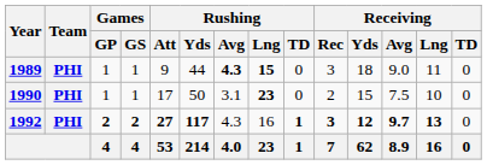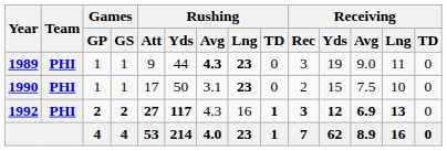 <table class="wikitable" style="text-align:center;">
 <tr>
 <th rowspan="2">Year</th>
 <th rowspan="2">Team</th>
 <th colspan="2">Games</th>
 <th colspan="5">Rushing</th>
 <th colspan="5">Receiving</th>
 </tr>
 <tr>
 <th>GP</th>
 <th>GS</th>
 <th>Att</th>
 <th>Yds</th>
 <th>Avg</th>
 <th>Lng</th>
 <th>TD</th>
 <th>Rec</th>
 <th>Yds</th>
 <th>Avg</th>
 <th>Lng</th>
 <th>TD</th>
 </tr>
 <tr>
 <th><a href='#'>1989</a></th>
 <th><a href='#'>PHI</a></th>
 <td>1</td>
 <td>1</td>
 <td>9</td>
 <td>44</td>
 <td><strong>4.3</strong></td>
-<td><strong>15</strong></td>
+<td><strong>23</strong></td>
 <td>0</td>
 <td>3</td>
-<td>18</td>
+<td>19</td>
 <td>9.0</td>
 <td>11</td>
 <td>0</td>
 </tr>
 <tr>
 <th><a href='#'>1990</a></th>
 <th><a href='#'>PHI</a></th>
 <td>1</td>
 <td>1</td>
 <td>17</td>
 <td>50</td>
 <td>3.1</td>
 <td><strong>23</strong></td>
 <td>0</td>
 <td>2</td>
 <td>15</td>
 <td>7.5</td>
 <td>10</td>
 <td>0</td>
 </tr>
 <tr>
 <th><a href='#'>1992</a></th>
 <th><a href='#'>PHI</a></th>
 <td><strong>2</strong></td>
 <td><strong>2</strong></td>
 <td><strong>27</strong></td>
 <td><strong>117</strong></td>
 <td>4.3</td>
 <td>16</td>
 <td><strong>1</strong></td>
 <td><strong>3</strong></td>
 <td><strong>12</strong></td>
-<td><strong>9.7</strong></td>
+<td><strong>6.9</strong></td>
 <td><strong>13</strong></td>
 <td>0</td>
 </tr>
 <tr>
 <th colspan="2"></th>
 <th>4</th>
 <th>4</th>
 <th>53</th>
 <th>214</th>
 <th>4.0</th>
 <th>23</th>
 <th>1</th>
 <th>7</th>
 <th>62</th>
 <th>8.9</th>
 <th>16</th>
 <th>0</th>
 </tr>
 </table>
